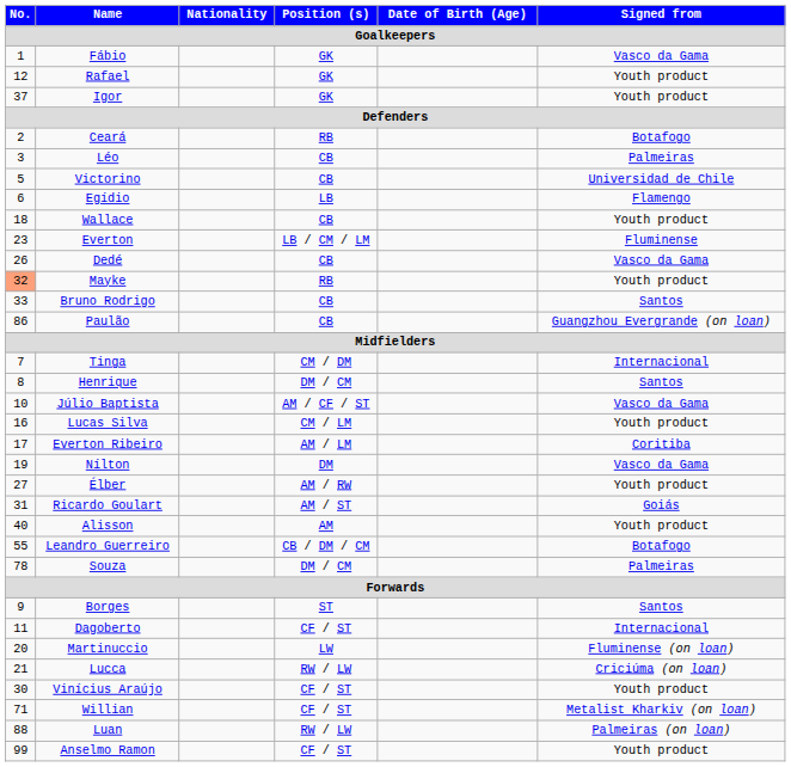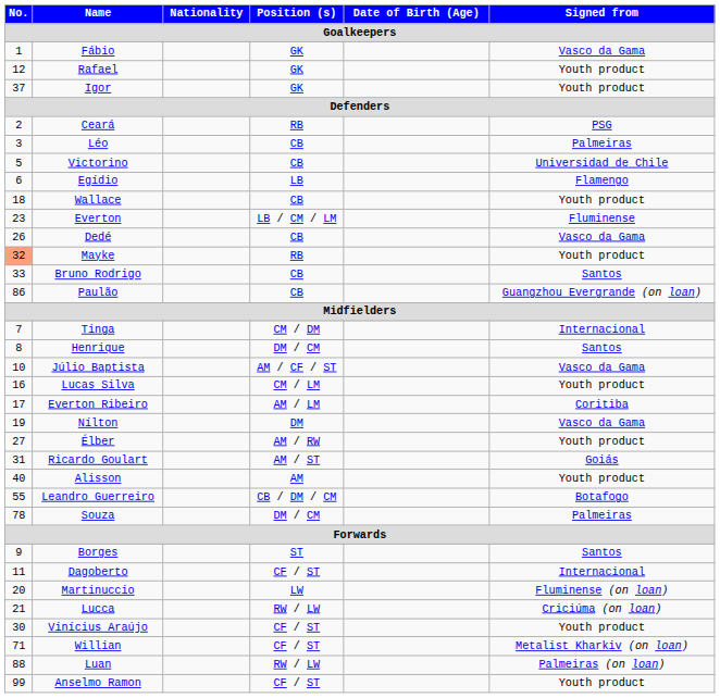 <table class="wikitable" style="text-align:center; font-size:90%; width:85%;">
 <tr>
 <th style="background:#00f; color:white; text-align:center;">No.</th>
 <th style="background:#00f; color:white; text-align:center;">Name</th>
 <th style="background:#00f; color:white; text-align:center;">Nationality</th>
 <th style="background:#00f; color:white; text-align:center;">Position (s)</th>
 <th style="background:#00f; color:white; text-align:center;">Date of Birth (Age)</th>
 <th style="background:#00f; color:white; text-align:center;">Signed from</th>
 </tr>
 <tr>
 <th colspan=6 style="background:#dcdcdc; text-align:center;">Goalkeepers</th>
 </tr>
 <tr>
 <td>1</td>
 <td><a href='#'>Fábio</a></td>
 <td></td>
 <td><a href='#'>GK</a></td>
 <td></td>
 <td> <a href='#'>Vasco da Gama</a></td>
 </tr>
 <tr>
 <td>12</td>
 <td><a href='#'>Rafael</a></td>
 <td></td>
 <td><a href='#'>GK</a></td>
 <td></td>
 <td>Youth product</td>
 </tr>
 <tr>
 <td>37</td>
 <td><a href='#'>Igor</a></td>
 <td></td>
 <td><a href='#'>GK</a></td>
 <td></td>
 <td>Youth product</td>
 </tr>
 <tr>
 <th colspan=6 style="background:#dcdcdc; text-align:center;">Defenders</th>
 </tr>
 <tr>
 <td>2</td>
 <td><a href='#'>Ceará</a></td>
 <td></td>
 <td><a href='#'>RB</a></td>
 <td></td>
-<td> <a href='#'>Botafogo</a></td>
+<td> <a href='#'>PSG</a></td>
 </tr>
 <tr>
 <td>3</td>
 <td><a href='#'>Léo</a></td>
 <td></td>
 <td><a href='#'>CB</a></td>
 <td></td>
 <td> <a href='#'>Palmeiras</a></td>
 </tr>
 <tr>
 <td>5</td>
 <td><a href='#'>Victorino</a></td>
 <td></td>
 <td><a href='#'>CB</a></td>
 <td></td>
 <td> <a href='#'>Universidad de Chile</a></td>
 </tr>
 <tr>
 <td>6</td>
 <td><a href='#'>Egídio</a></td>
 <td></td>
 <td><a href='#'>LB</a></td>
 <td></td>
 <td> <a href='#'>Flamengo</a></td>
 </tr>
 <tr>
 <td>18</td>
 <td><a href='#'>Wallace</a></td>
 <td></td>
 <td><a href='#'>CB</a></td>
 <td></td>
 <td>Youth product</td>
 </tr>
 <tr>
 <td>23</td>
 <td><a href='#'>Everton</a></td>
 <td></td>
 <td><a href='#'>LB</a> / <a href='#'>CM</a> / <a href='#'>LM</a></td>
 <td></td>
 <td> <a href='#'>Fluminense</a></td>
 </tr>
 <tr>
 <td>26</td>
 <td><a href='#'>Dedé</a></td>
 <td></td>
 <td><a href='#'>CB</a></td>
 <td></td>
 <td> <a href='#'>Vasco da Gama</a></td>
 </tr>
 <tr>
 <td style="background: lightsalmon;">32</td>
 <td><a href='#'>Mayke</a></td>
 <td></td>
 <td><a href='#'>RB</a></td>
 <td></td>
 <td>Youth product</td>
 </tr>
 <tr>
 <td>33</td>
 <td><a href='#'>Bruno Rodrigo</a></td>
 <td></td>
 <td><a href='#'>CB</a></td>
 <td></td>
 <td> <a href='#'>Santos</a></td>
 </tr>
 <tr>
 <td>86</td>
 <td><a href='#'>Paulão</a></td>
 <td></td>
 <td><a href='#'>CB</a></td>
 <td></td>
 <td> <a href='#'>Guangzhou Evergrande</a> <em>(on <a href='#'>loan</a>)</em></td>
 </tr>
 <tr>
 <th colspan=6 style="background:#dcdcdc; text-align:center;">Midfielders</th>
 </tr>
 <tr>
 <td>7</td>
 <td><a href='#'>Tinga</a></td>
 <td></td>
 <td><a href='#'>CM</a> / <a href='#'>DM</a></td>
 <td></td>
 <td> <a href='#'>Internacional</a></td>
 </tr>
 <tr>
 <td>8</td>
 <td><a href='#'>Henrique</a></td>
 <td></td>
 <td><a href='#'>DM</a> / <a href='#'>CM</a></td>
 <td></td>
 <td> <a href='#'>Santos</a></td>
 </tr>
 <tr>
 <td>10</td>
 <td><a href='#'>Júlio Baptista</a></td>
 <td></td>
 <td><a href='#'>AM</a> / <a href='#'>CF</a> / <a href='#'>ST</a></td>
 <td></td>
 <td> <a href='#'>Vasco da Gama</a></td>
 </tr>
 <tr>
 <td>16</td>
 <td><a href='#'>Lucas Silva</a></td>
 <td></td>
 <td><a href='#'>CM</a> / <a href='#'>LM</a></td>
 <td></td>
 <td>Youth product</td>
 </tr>
 <tr>
 <td>17</td>
 <td><a href='#'>Everton Ribeiro</a></td>
 <td></td>
 <td><a href='#'>AM</a> / <a href='#'>LM</a></td>
 <td></td>
 <td> <a href='#'>Coritiba</a></td>
 </tr>
 <tr>
 <td>19</td>
 <td><a href='#'>Nílton</a></td>
 <td></td>
 <td><a href='#'>DM</a></td>
 <td></td>
 <td> <a href='#'>Vasco da Gama</a></td>
 </tr>
 <tr>
 <td>27</td>
 <td><a href='#'>Élber</a></td>
 <td></td>
 <td><a href='#'>AM</a> / <a href='#'>RW</a></td>
 <td></td>
 <td>Youth product</td>
 </tr>
 <tr>
 <td>31</td>
 <td><a href='#'>Ricardo Goulart</a></td>
 <td></td>
 <td><a href='#'>AM</a> / <a href='#'>ST</a></td>
 <td></td>
 <td> <a href='#'>Goiás</a></td>
 </tr>
 <tr>
 <td>40</td>
 <td><a href='#'>Alisson</a></td>
 <td></td>
 <td><a href='#'>AM</a></td>
 <td></td>
 <td>Youth product</td>
 </tr>
 <tr>
 <td>55</td>
 <td><a href='#'>Leandro Guerreiro</a></td>
 <td></td>
 <td><a href='#'>CB</a> / <a href='#'>DM</a> / <a href='#'>CM</a></td>
 <td></td>
 <td> <a href='#'>Botafogo</a></td>
 </tr>
 <tr>
 <td>78</td>
 <td><a href='#'>Souza</a></td>
 <td></td>
 <td><a href='#'>DM</a> / <a href='#'>CM</a></td>
 <td></td>
 <td> <a href='#'>Palmeiras</a></td>
 </tr>
 <tr>
 <th colspan=6 style="background:#dcdcdc; text-align:center;">Forwards</th>
 </tr>
 <tr>
 <td>9</td>
 <td><a href='#'>Borges</a></td>
 <td></td>
 <td><a href='#'>ST</a></td>
 <td></td>
 <td> <a href='#'>Santos</a></td>
 </tr>
 <tr>
 <td>11</td>
 <td><a href='#'>Dagoberto</a></td>
 <td></td>
 <td><a href='#'>CF</a> / <a href='#'>ST</a></td>
 <td></td>
 <td> <a href='#'>Internacional</a></td>
 </tr>
 <tr>
 <td>20</td>
 <td><a href='#'>Martinuccio</a></td>
 <td></td>
 <td><a href='#'>LW</a></td>
 <td></td>
 <td> <a href='#'>Fluminense</a> <em>(on <a href='#'>loan</a>)</em></td>
 </tr>
 <tr>
 <td>21</td>
 <td><a href='#'>Lucca</a></td>
 <td></td>
 <td><a href='#'>RW</a> / <a href='#'>LW</a></td>
 <td></td>
 <td> <a href='#'>Criciúma</a> <em>(on <a href='#'>loan</a>)</em></td>
 </tr>
 <tr>
 <td>30</td>
 <td><a href='#'>Vinícius Araújo</a></td>
 <td></td>
 <td><a href='#'>CF</a> / <a href='#'>ST</a></td>
 <td></td>
 <td>Youth product</td>
 </tr>
 <tr>
 <td>71</td>
 <td><a href='#'>Willian</a></td>
 <td></td>
 <td><a href='#'>CF</a> / <a href='#'>ST</a></td>
 <td></td>
 <td> <a href='#'>Metalist Kharkiv</a> <em>(on <a href='#'>loan</a>)</em></td>
 </tr>
 <tr>
 <td>88</td>
 <td><a href='#'>Luan</a></td>
 <td></td>
 <td><a href='#'>RW</a> / <a href='#'>LW</a></td>
 <td></td>
 <td> <a href='#'>Palmeiras</a> <em>(on <a href='#'>loan</a>)</em></td>
 </tr>
 <tr>
 <td>99</td>
 <td><a href='#'>Anselmo Ramon</a></td>
 <td></td>
 <td><a href='#'>CF</a> / <a href='#'>ST</a></td>
 <td></td>
 <td>Youth product</td>
 </tr>
 </table>
